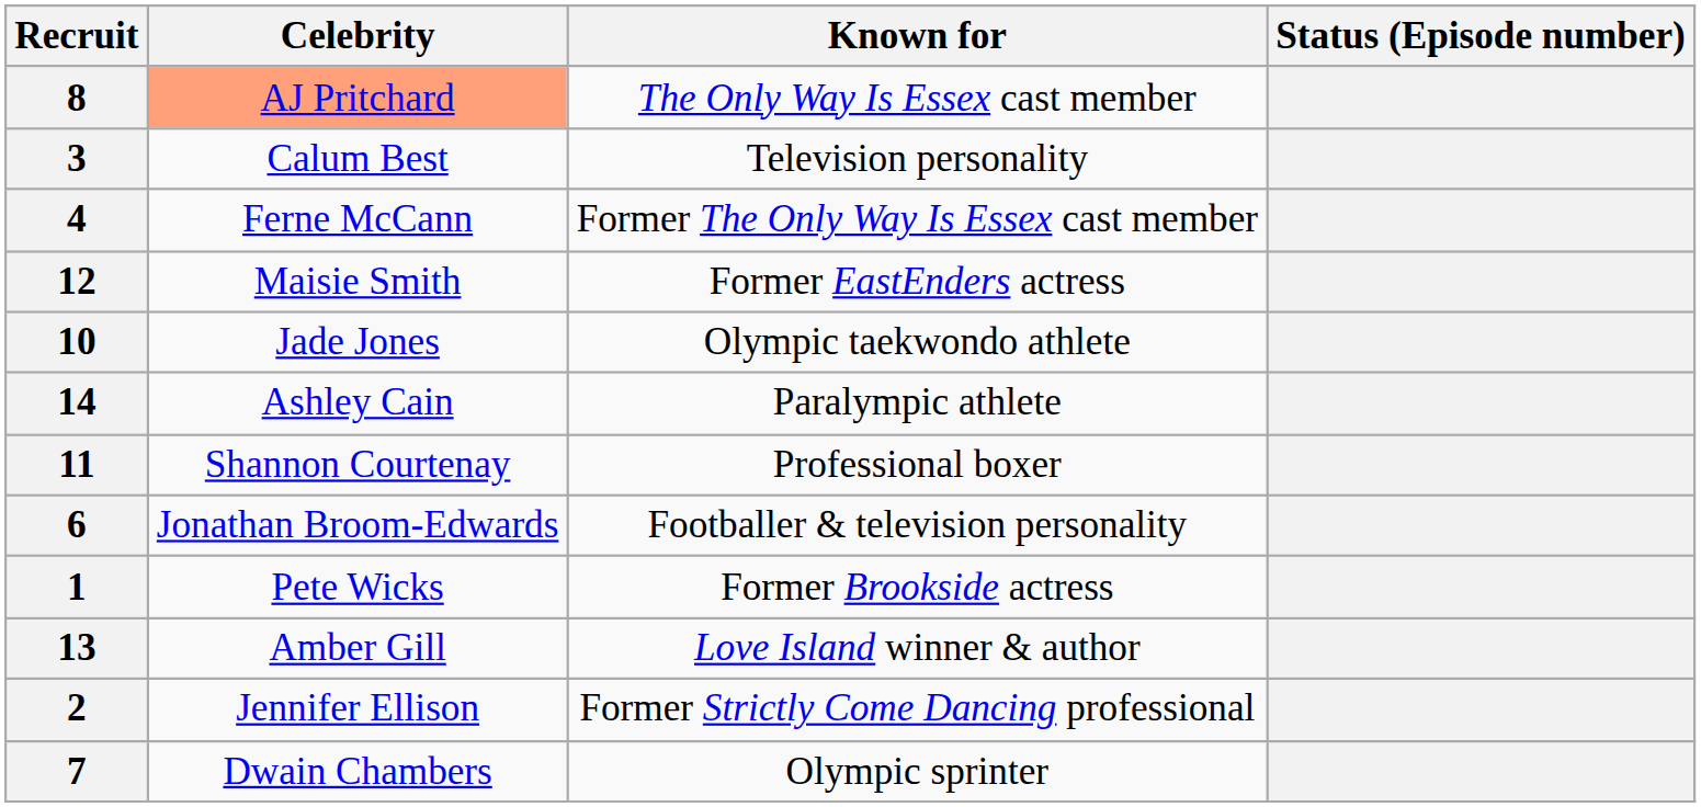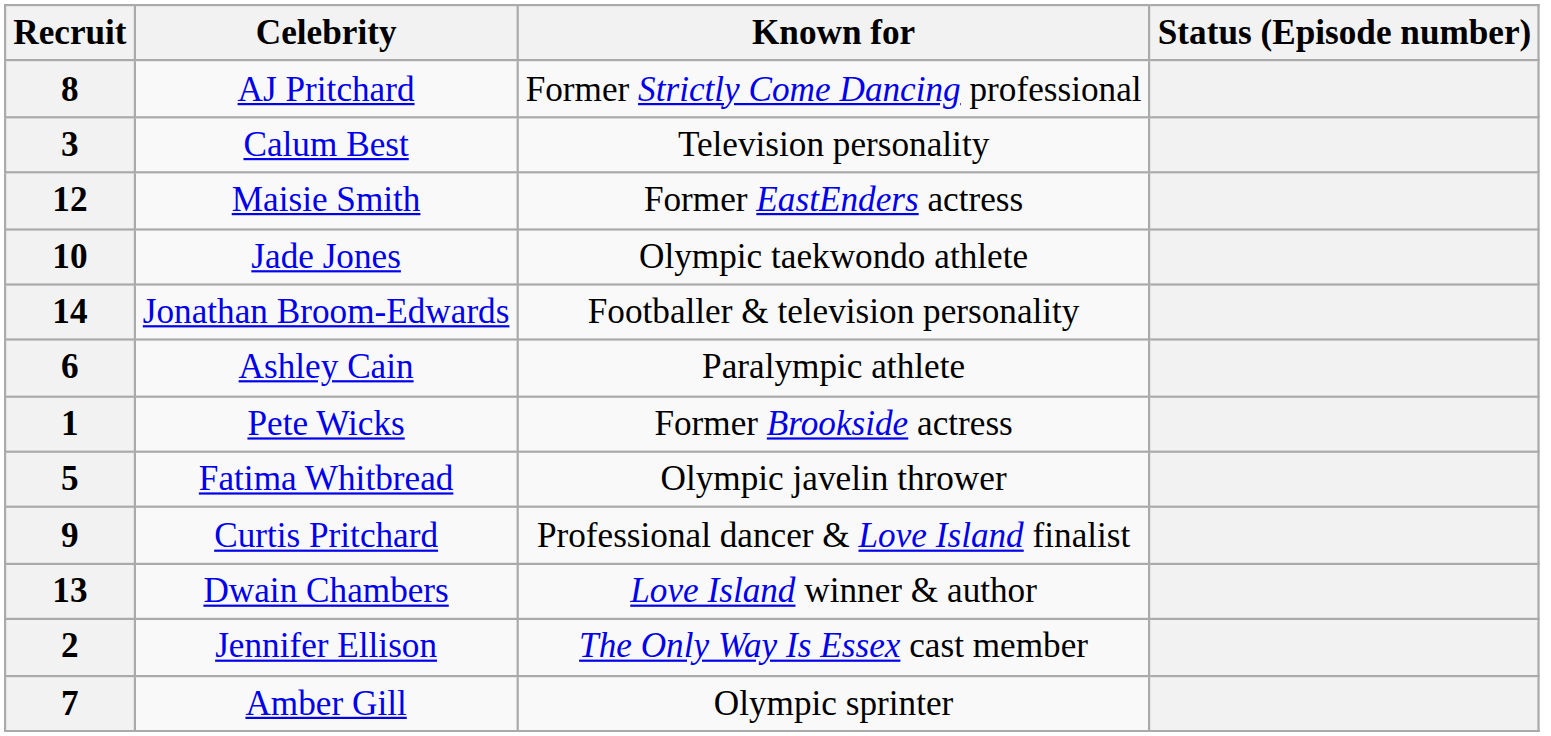 <table class="wikitable sortable" style="text-align:center">
 <tr>
 <th>Recruit</th>
 <th>Celebrity</th>
 <th>Known for</th>
 <th>Status (Episode number)</th>
 </tr>
 <tr>
 <th scope="row">8</th>
-<td style="background: lightsalmon;"><a href='#'>AJ Pritchard</a></td>
-<td><em><a href='#'>The Only Way Is Essex</a></em> cast member</td>
+<td><a href='#'>AJ Pritchard</a></td>
+<td>Former <em><a href='#'>Strictly Come Dancing</a></em> professional</td>
 <th></th>
 </tr>
 <tr>
 <th scope="row">3</th>
 <td><a href='#'>Calum Best</a></td>
 <td>Television personality</td>
-<th></th>
-</tr>
-<tr>
-<th scope="row">4</th>
-<td><a href='#'>Ferne McCann</a></td>
-<td>Former <em><a href='#'>The Only Way Is Essex</a></em> cast member</td>
 <th></th>
 </tr>
 <tr>
 <th scope="row">12</th>
 <td><a href='#'>Maisie Smith</a></td>
 <td>Former <em><a href='#'>EastEnders</a></em> actress</td>
 <th></th>
 </tr>
 <tr>
 <th scope="row">10</th>
 <td><a href='#'>Jade Jones</a></td>
 <td>Olympic taekwondo athlete</td>
 <th></th>
 </tr>
 <tr>
 <th scope="row">14</th>
-<td><a href='#'>Ashley Cain</a></td>
-<td>Paralympic athlete</td>
-<th></th>
-</tr>
-<tr>
-<th scope="row">11</th>
-<td><a href='#'>Shannon Courtenay</a></td>
-<td>Professional boxer</td>
+<td><a href='#'>Jonathan Broom-Edwards</a></td>
+<td>Footballer & television personality</td>
 <th></th>
 </tr>
 <tr>
 <th scope="row">6</th>
-<td><a href='#'>Jonathan Broom-Edwards</a></td>
-<td>Footballer & television personality</td>
+<td><a href='#'>Ashley Cain</a></td>
+<td>Paralympic athlete</td>
 <th></th>
 </tr>
 <tr>
 <th scope="row">1</th>
 <td><a href='#'>Pete Wicks</a></td>
 <td>Former <em><a href='#'>Brookside</a></em> actress</td>
 <th></th>
 </tr>
 <tr>
+<th scope="row">5</th>
+<td><a href='#'>Fatima Whitbread</a></td>
+<td>Olympic javelin thrower</td>
+<th></th>
+</tr>
+<tr>
+<th scope="row">9</th>
+<td><a href='#'>Curtis Pritchard</a></td>
+<td>Professional dancer & <em><a href='#'>Love Island</a></em> finalist</td>
+<th></th>
+</tr>
+<tr>
 <th scope="row">13</th>
-<td><a href='#'>Amber Gill</a></td>
+<td><a href='#'>Dwain Chambers</a></td>
 <td><em><a href='#'>Love Island</a></em> winner & author</td>
 <th></th>
 </tr>
 <tr>
 <th scope="row">2</th>
 <td><a href='#'>Jennifer Ellison</a></td>
-<td>Former <em><a href='#'>Strictly Come Dancing</a></em> professional</td>
+<td><em><a href='#'>The Only Way Is Essex</a></em> cast member</td>
 <th></th>
 </tr>
 <tr>
 <th scope="row">7</th>
-<td><a href='#'>Dwain Chambers</a></td>
+<td><a href='#'>Amber Gill</a></td>
 <td>Olympic sprinter</td>
 <th></th>
 </tr>
 <tr>
 </tr>
 </table>
